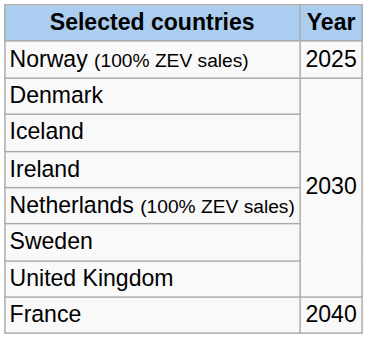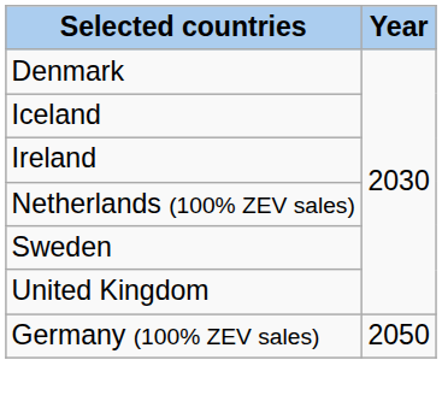 <table class="wikitable" style="float: right; clear:left; margin-right: 20px">
 <tr>
 <th style="background:#ABCDEF;">Selected countries</th>
 <th style="background:#abcdef;">Year</th>
-</tr>
-<tr align=center>
-<td align=left>Norway <small>(100% ZEV sales)</small></td>
-<td>2025</td>
 </tr>
 <tr align=center>
 <td align=left>Denmark</td>
 <td rowspan="6">2030</td>
 </tr>
 <tr align=center>
 <td align=left>Iceland</td>
 </tr>
 <tr align=center>
 <td align=left>Ireland</td>
 </tr>
 <tr align=center>
 <td align=left>Netherlands <small>(100% ZEV sales)</small></td>
 </tr>
 <tr align=center>
 <td align=left>Sweden</td>
 </tr>
 <tr align=center>
 <td align=left>United Kingdom</td>
 </tr>
 <tr align=center>
-<td align=left>France</td>
-<td rowspan="1">2040</td>
+<td align=left>Germany <small>(100% ZEV sales)</small></td>
+<td>2050</td>
 </tr>
 </table>
